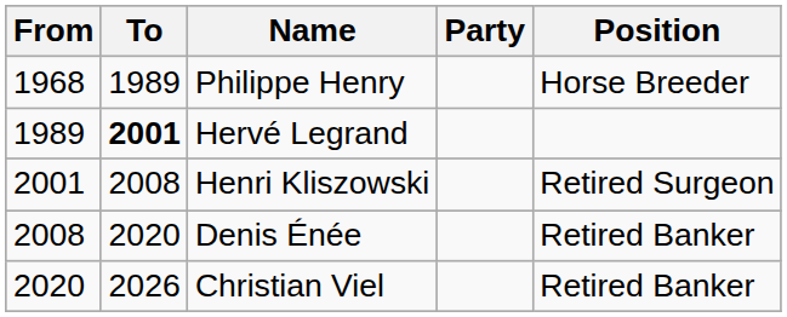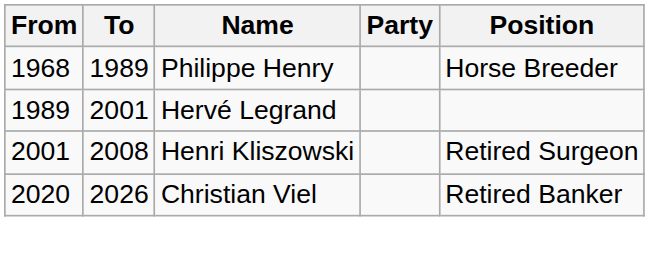 <table class="wikitable">
 <tr>
 <th>From</th>
 <th>To</th>
 <th>Name</th>
 <th>Party</th>
 <th>Position</th>
 </tr>
 <tr>
 <td>1968</td>
 <td>1989</td>
 <td>Philippe Henry</td>
 <td></td>
 <td>Horse Breeder</td>
 </tr>
 <tr>
 <td>1989</td>
-<td><strong>2001</strong></td>
+<td>2001</td>
 <td>Hervé Legrand</td>
 <td></td>
 <td></td>
 </tr>
 <tr>
 <td>2001</td>
 <td>2008</td>
 <td>Henri Kliszowski</td>
 <td></td>
 <td>Retired Surgeon</td>
 </tr>
 <tr>
-<td>2008</td>
-<td>2020</td>
-<td>Denis Énée</td>
-<td></td>
-<td>Retired Banker</td>
-</tr>
-<tr>
 <td>2020</td>
 <td>2026</td>
 <td>Christian Viel</td>
 <td></td>
 <td>Retired Banker</td>
 </tr>
 </table>
